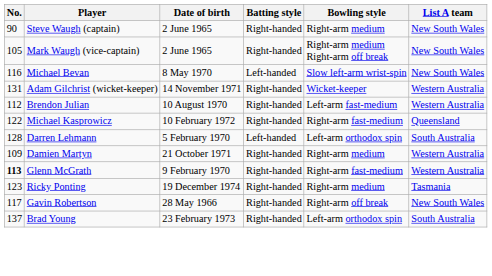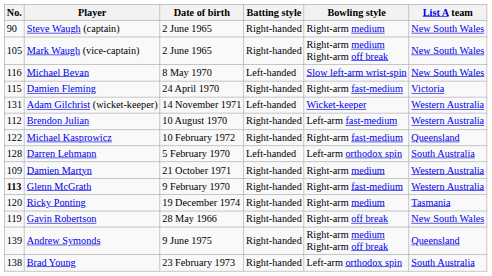 <table class="wikitable">
 <tr>
 <th>No.</th>
 <th>Player</th>
 <th>Date of birth</th>
 <th>Batting style</th>
 <th>Bowling style</th>
 <th><a href='#'>List A</a> team</th>
 </tr>
 <tr>
 <td>90</td>
 <td><a href='#'>Steve Waugh</a> (captain)</td>
 <td>2 June 1965</td>
 <td>Right-handed</td>
 <td>Right-arm <a href='#'>medium</a></td>
 <td><a href='#'>New South Wales</a></td>
 </tr>
 <tr>
 <td>105</td>
 <td><a href='#'>Mark Waugh</a> (vice-captain)</td>
 <td>2 June 1965</td>
 <td>Right-handed</td>
 <td>Right-arm <a href='#'>medium</a><br>Right-arm <a href='#'>off break</a></td>
 <td><a href='#'>New South Wales</a></td>
 </tr>
 <tr>
 <td>116</td>
 <td><a href='#'>Michael Bevan</a></td>
 <td>8 May 1970</td>
 <td>Left-handed</td>
 <td><a href='#'>Slow left-arm wrist-spin</a></td>
 <td><a href='#'>New South Wales</a></td>
 </tr>
 <tr>
+<td>115</td>
+<td><a href='#'>Damien Fleming</a></td>
+<td>24 April 1970</td>
+<td>Right-handed</td>
+<td>Right-arm <a href='#'>fast-medium</a></td>
+<td><a href='#'>Victoria</a></td>
+</tr>
+<tr>
 <td>131</td>
 <td><a href='#'>Adam Gilchrist</a> (wicket-keeper)</td>
 <td>14 November 1971</td>
-<td>Right-handed</td>
+<td>Left-handed</td>
 <td><a href='#'>Wicket-keeper</a></td>
 <td><a href='#'>Western Australia</a></td>
 </tr>
 <tr>
 <td>112</td>
 <td><a href='#'>Brendon Julian</a></td>
 <td>10 August 1970</td>
 <td>Right-handed</td>
 <td>Left-arm <a href='#'>fast-medium</a></td>
 <td><a href='#'>Western Australia</a></td>
 </tr>
 <tr>
 <td>122</td>
 <td><a href='#'>Michael Kasprowicz</a></td>
 <td>10 February 1972</td>
 <td>Right-handed</td>
 <td>Right-arm <a href='#'>fast-medium</a></td>
 <td><a href='#'>Queensland</a></td>
 </tr>
 <tr>
 <td>128</td>
 <td><a href='#'>Darren Lehmann</a></td>
 <td>5 February 1970</td>
 <td>Left-handed</td>
 <td>Left-arm <a href='#'>orthodox spin</a></td>
 <td><a href='#'>South Australia</a></td>
 </tr>
 <tr>
 <td>109</td>
 <td><a href='#'>Damien Martyn</a></td>
 <td>21 October 1971</td>
 <td>Right-handed</td>
 <td>Right-arm <a href='#'>medium</a></td>
 <td><a href='#'>Western Australia</a></td>
 </tr>
 <tr>
 <td><strong>113</strong></td>
 <td><a href='#'>Glenn McGrath</a></td>
 <td>9 February 1970</td>
 <td>Right-handed</td>
 <td>Right-arm <a href='#'>fast-medium</a></td>
 <td><a href='#'>Western Australia</a></td>
 </tr>
 <tr>
-<td>123</td>
+<td>120</td>
 <td><a href='#'>Ricky Ponting</a></td>
 <td>19 December 1974</td>
 <td>Right-handed</td>
 <td>Right-arm <a href='#'>medium</a></td>
 <td><a href='#'>Tasmania</a></td>
 </tr>
 <tr>
-<td>117</td>
+<td>119</td>
 <td><a href='#'>Gavin Robertson</a></td>
 <td>28 May 1966</td>
 <td>Right-handed</td>
 <td>Right-arm <a href='#'>off break</a></td>
 <td><a href='#'>New South Wales</a></td>
 </tr>
 <tr>
-<td>137</td>
+<td>139</td>
+<td><a href='#'>Andrew Symonds</a></td>
+<td>9 June 1975</td>
+<td>Right-handed</td>
+<td>Right-arm <a href='#'>medium</a><br>Right-arm <a href='#'>off break</a></td>
+<td><a href='#'>Queensland</a></td>
+</tr>
+<tr>
+<td>138</td>
 <td><a href='#'>Brad Young</a></td>
 <td>23 February 1973</td>
 <td>Right-handed</td>
 <td>Left-arm <a href='#'>orthodox spin</a></td>
 <td><a href='#'>South Australia</a></td>
 </tr>
 </table>
